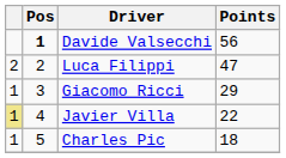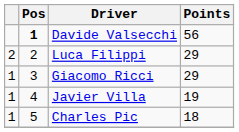 <table class="wikitable" style="font-size: 85%;">
 <tr>
 <th></th>
 <th>Pos</th>
 <th>Driver</th>
 <th>Points</th>
 </tr>
 <tr>
 <td align="left"></td>
 <td align="center"><strong>1</strong></td>
 <td> <a href='#'>Davide Valsecchi</a></td>
 <td>56</td>
 </tr>
 <tr>
 <td align="left"> 2</td>
 <td align="center">2</td>
 <td> <a href='#'>Luca Filippi</a></td>
-<td>47</td>
+<td>29</td>
 </tr>
 <tr>
 <td align="left"> 1</td>
 <td align="center">3</td>
 <td> <a href='#'>Giacomo Ricci</a></td>
 <td>29</td>
 </tr>
 <tr>
-<td align="left" style="background: khaki;"> 1</td>
+<td align="left"> 1</td>
 <td align="center">4</td>
 <td> <a href='#'>Javier Villa</a></td>
-<td>22</td>
+<td>19</td>
 </tr>
 <tr>
 <td align="left"> 1</td>
 <td align="center">5</td>
 <td> <a href='#'>Charles Pic</a></td>
 <td>18</td>
 </tr>
 <tr>
 </tr>
 </table>
